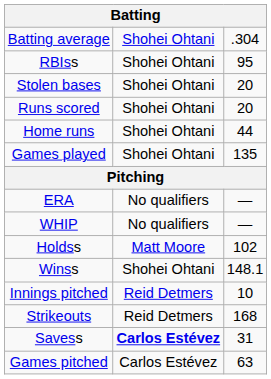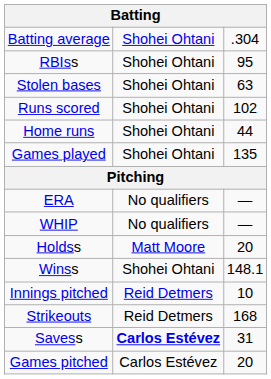 <table class="wikitable" style="text-align:center; font-size: 100%;">
 <tr>
 <th colspan=3>Batting</th>
 </tr>
 <tr>
 <td><a href='#'>Batting average</a></td>
 <td><a href='#'>Shohei Ohtani</a></td>
 <td>.304</td>
 </tr>
 <tr>
 <td><a href='#'>RBIs</a>s</td>
 <td>Shohei Ohtani</td>
 <td>95</td>
 </tr>
 <tr>
 <td><a href='#'>Stolen bases</a></td>
 <td>Shohei Ohtani</td>
-<td>20</td>
+<td>63</td>
 </tr>
 <tr>
 <td><a href='#'>Runs scored</a></td>
 <td>Shohei Ohtani</td>
-<td>20</td>
+<td>102</td>
 </tr>
 <tr>
 <td><a href='#'>Home runs</a></td>
 <td>Shohei Ohtani</td>
 <td>44</td>
 </tr>
 <tr>
 <td><a href='#'>Games played</a></td>
 <td>Shohei Ohtani</td>
 <td>135</td>
 </tr>
 <tr>
 <th colspan=3>Pitching</th>
 </tr>
 <tr>
 <td><a href='#'>ERA</a></td>
 <td>No qualifiers</td>
 <td>—</td>
 </tr>
 <tr>
 <td><a href='#'>WHIP</a></td>
 <td>No qualifiers</td>
 <td>—</td>
 </tr>
 <tr>
 <td><a href='#'>Holds</a>s</td>
 <td><a href='#'>Matt Moore</a></td>
-<td>102</td>
+<td>20</td>
 </tr>
 <tr>
 <td><a href='#'>Wins</a>s</td>
 <td>Shohei Ohtani</td>
 <td>148.1</td>
 </tr>
 <tr>
 <td><a href='#'>Innings pitched</a></td>
 <td><a href='#'>Reid Detmers</a></td>
 <td>10</td>
 </tr>
 <tr>
 <td><a href='#'>Strikeouts</a></td>
 <td>Reid Detmers</td>
 <td>168</td>
 </tr>
 <tr>
 <td><a href='#'>Saves</a>s</td>
 <td><strong><a href='#'>Carlos Estévez</a></strong></td>
 <td>31</td>
 </tr>
 <tr>
 <td><a href='#'>Games pitched</a></td>
 <td>Carlos Estévez</td>
-<td>63</td>
+<td>20</td>
 </tr>
 </table>
